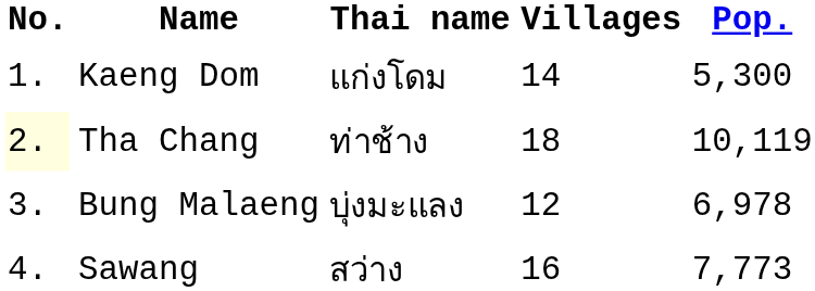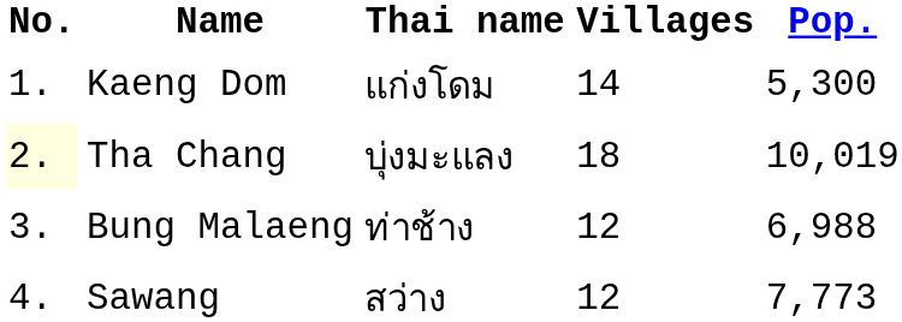 <table>
 <tr>
 <th>No.</th>
 <th>Name</th>
 <th>Thai name</th>
 <th>Villages</th>
 <th><a href='#'>Pop.</a></th>
 </tr>
 <tr>
 <td>1.</td>
 <td>Kaeng Dom</td>
 <td>แก่งโดม</td>
 <td>14</td>
 <td>5,300</td>
 <td></td>
 </tr>
 <tr>
 <td style="background: lightyellow;">2.</td>
 <td>Tha Chang</td>
-<td>ท่าช้าง</td>
+<td>บุ่งมะแลง</td>
 <td>18</td>
-<td>10,119</td>
+<td>10,019</td>
 <td></td>
 </tr>
 <tr>
 <td>3.</td>
 <td>Bung Malaeng</td>
-<td>บุ่งมะแลง</td>
+<td>ท่าช้าง</td>
 <td>12</td>
-<td>6,978</td>
+<td>6,988</td>
 <td></td>
 </tr>
 <tr>
 <td>4.</td>
 <td>Sawang</td>
 <td>สว่าง</td>
-<td>16</td>
+<td>12</td>
 <td>7,773</td>
 <td></td>
 </tr>
 </table>
